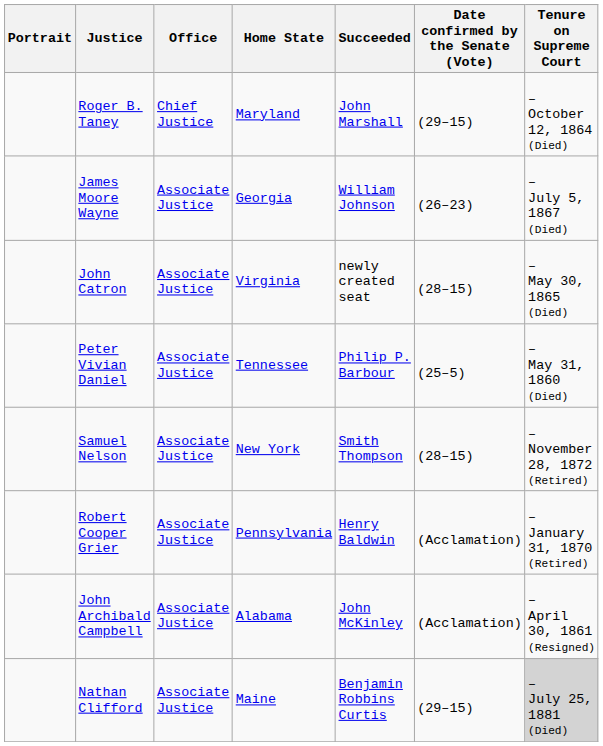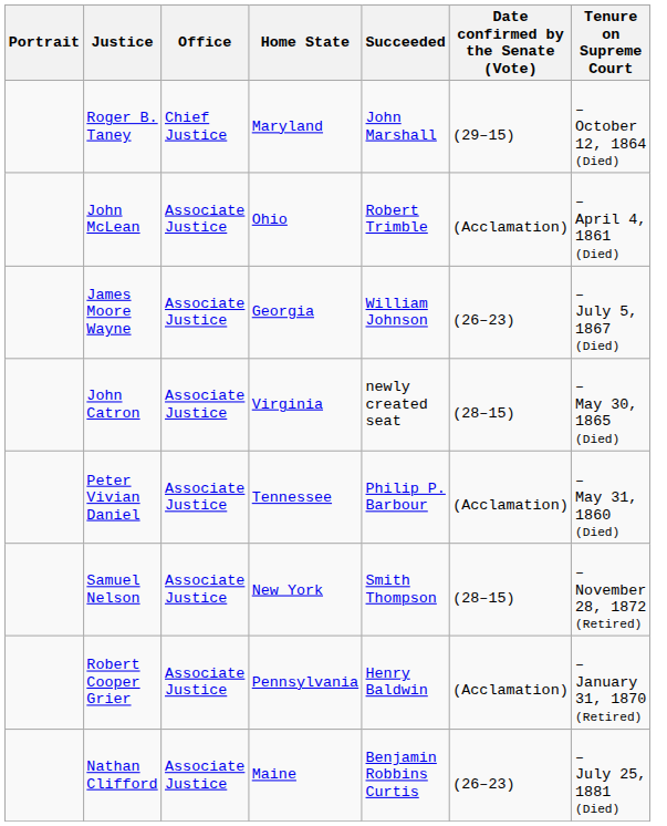 <table class="wikitable sortable">
 <tr>
 <th scope="col" style="width: 10px;">Portrait</th>
 <th scope="col" style="width: 10px;">Justice</th>
 <th scope="col" style="width: 10px;">Office</th>
 <th scope="col" style="width: 10px;">Home State</th>
 <th scope="col" style="width: 10px;">Succeeded</th>
 <th scope="col" style="width: 10px;">Date confirmed by the Senate<br>(Vote)</th>
 <th scope="col" style="width: 10px;">Tenure on Supreme Court</th>
 </tr>
 <tr>
 <td></td>
 <td><a href='#'>Roger B. Taney</a></td>
 <td><a href='#'>Chief Justice</a></td>
 <td><a href='#'>Maryland</a></td>
 <td><a href='#'>John Marshall</a></td>
 <td><br>(29–15)</td>
 <td><br>–<br>October 12, 1864<br><small>(Died)</small></td>
+</tr>
+<tr>
+<td></td>
+<td><a href='#'>John McLean</a></td>
+<td><a href='#'>Associate Justice</a></td>
+<td><a href='#'>Ohio</a></td>
+<td><a href='#'>Robert Trimble</a></td>
+<td><br>(Acclamation)</td>
+<td><br>–<br>April 4, 1861<br><small>(Died)</small></td>
 </tr>
 <tr>
 <td></td>
 <td><a href='#'>James Moore Wayne</a></td>
 <td><a href='#'>Associate Justice</a></td>
 <td><a href='#'>Georgia</a></td>
 <td><a href='#'>William Johnson</a></td>
 <td><br>(26–23)</td>
 <td><br>–<br>July 5, 1867<br><small>(Died)</small></td>
 </tr>
 <tr>
 <td></td>
 <td><a href='#'>John Catron</a></td>
 <td><a href='#'>Associate Justice</a></td>
 <td><a href='#'>Virginia</a></td>
 <td>newly created seat</td>
 <td><br>(28–15)</td>
 <td><br>–<br>May 30, 1865<br><small>(Died)</small></td>
 </tr>
 <tr>
 <td></td>
 <td><a href='#'>Peter Vivian Daniel</a></td>
 <td><a href='#'>Associate Justice</a></td>
 <td><a href='#'>Tennessee</a></td>
 <td><a href='#'>Philip P. Barbour</a></td>
-<td><br>(25–5)</td>
+<td><br>(Acclamation)</td>
 <td><br>–<br>May 31, 1860<br><small>(Died)</small></td>
 </tr>
 <tr>
 <td></td>
 <td><a href='#'>Samuel Nelson</a></td>
 <td><a href='#'>Associate Justice</a></td>
 <td><a href='#'>New York</a></td>
 <td><a href='#'>Smith Thompson</a></td>
 <td><br>(28–15)</td>
 <td><br>–<br>November 28, 1872<br><small>(Retired)</small></td>
 </tr>
 <tr>
 <td></td>
 <td><a href='#'>Robert Cooper Grier</a></td>
 <td><a href='#'>Associate Justice</a></td>
 <td><a href='#'>Pennsylvania</a></td>
 <td><a href='#'>Henry Baldwin</a></td>
 <td><br>(Acclamation)</td>
 <td><br>–<br>January 31, 1870<br><small>(Retired)</small></td>
 </tr>
 <tr>
 <td></td>
-<td><a href='#'>John Archibald Campbell</a></td>
-<td><a href='#'>Associate Justice</a></td>
-<td><a href='#'>Alabama</a></td>
-<td><a href='#'>John McKinley</a></td>
-<td><br>(Acclamation)</td>
-<td><br>–<br>April 30, 1861<br><small>(Resigned)</small></td>
-</tr>
-<tr>
-<td></td>
 <td><a href='#'>Nathan Clifford</a></td>
 <td><a href='#'>Associate Justice</a></td>
 <td><a href='#'>Maine</a></td>
 <td><a href='#'>Benjamin Robbins Curtis</a></td>
-<td><br>(29–15)</td>
-<td style="background: lightgrey;"><br>–<br>July 25, 1881<br><small>(Died)</small></td>
+<td><br>(26–23)</td>
+<td><br>–<br>July 25, 1881<br><small>(Died)</small></td>
 </tr>
 <tr>
 </tr>
 </table>
